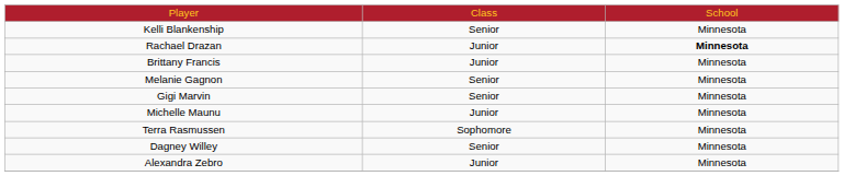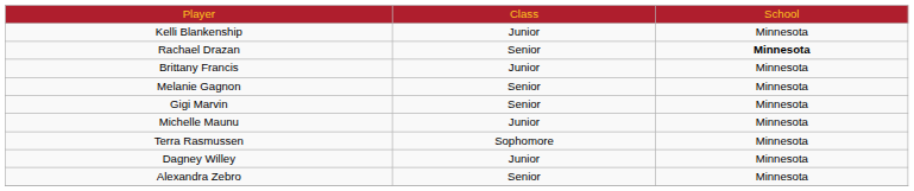 <table class="wikitable" width="80%">
 <tr align="center"  style=" background:#AF1E2D;color:#FFC61E;">
 <td>Player</td>
 <td>Class</td>
 <td>School</td>
 </tr>
 <tr align="center" bgcolor="">
 <td>Kelli Blankenship</td>
-<td>Senior</td>
+<td>Junior</td>
 <td>Minnesota</td>
 </tr>
 <tr align="center" bgcolor="">
 <td>Rachael Drazan</td>
-<td>Junior</td>
+<td>Senior</td>
 <td><strong>Minnesota</strong></td>
 </tr>
 <tr align="center" bgcolor="">
 <td>Brittany Francis</td>
 <td>Junior</td>
 <td>Minnesota</td>
 </tr>
 <tr align="center" bgcolor="">
 <td>Melanie Gagnon</td>
 <td>Senior</td>
 <td>Minnesota</td>
 </tr>
 <tr align="center" bgcolor="">
 <td>Gigi Marvin</td>
 <td>Senior</td>
 <td>Minnesota</td>
 </tr>
 <tr align="center" bgcolor="">
 <td>Michelle Maunu</td>
 <td>Junior</td>
 <td>Minnesota</td>
 </tr>
 <tr align="center" bgcolor="">
 <td>Terra Rasmussen</td>
 <td>Sophomore</td>
 <td>Minnesota</td>
 </tr>
 <tr align="center" bgcolor="">
 <td>Dagney Willey</td>
-<td>Senior</td>
+<td>Junior</td>
 <td>Minnesota</td>
 </tr>
 <tr align="center" bgcolor="">
 <td>Alexandra Zebro</td>
-<td>Junior</td>
+<td>Senior</td>
 <td>Minnesota</td>
 </tr>
 <tr align="center" bgcolor="">
 </tr>
 </table>
